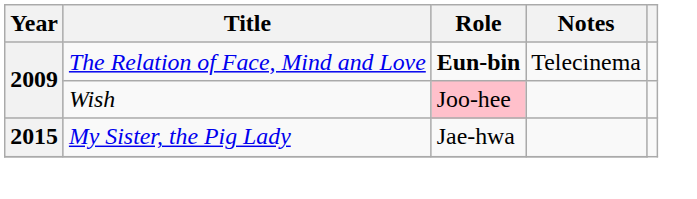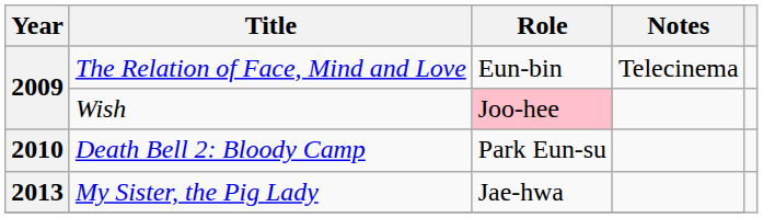 <table class="wikitable plainrowheaders sortable">
 <tr>
 <th scope="col">Year</th>
 <th scope="col">Title</th>
 <th scope="col">Role</th>
 <th scope="col" class="unsortable">Notes</th>
 <th scope="col" class="unsortable"></th>
 </tr>
 <tr>
 <th scope="row" rowspan=2>2009</th>
 <td><em><a href='#'>The Relation of Face, Mind and Love</a></em></td>
-<td><strong>Eun-bin</strong></td>
+<td>Eun-bin</td>
 <td>Telecinema</td>
 <td style="text-align:center"></td>
 </tr>
 <tr>
 <td><em>Wish</em></td>
 <td style="background: pink;">Joo-hee</td>
 <td></td>
 <td style="text-align:center"></td>
 </tr>
 <tr>
-<th scope="row">2015</th>
+<th scope="row">2010</th>
+<td><em><a href='#'>Death Bell 2: Bloody Camp</a></em></td>
+<td>Park Eun-su</td>
+<td></td>
+<td style="text-align:center"></td>
+</tr>
+<tr>
+<th scope="row">2013</th>
 <td><em><a href='#'>My Sister, the Pig Lady</a></em></td>
 <td>Jae-hwa</td>
 <td></td>
 </tr>
 <tr>
 </tr>
 </table>
